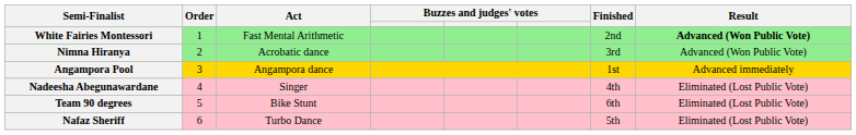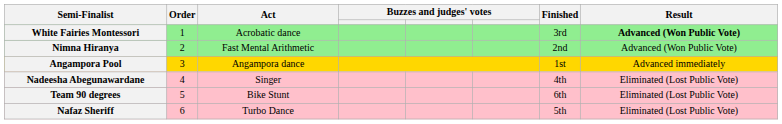 <table class="wikitable plainrowheaders sortable" style="text-align:center;">
 <tr>
 <th scope="col" rowspan="2" class="unsortable" style="width:18em;">Semi-Finalist</th>
 <th scope="col" rowspan="2" style="width:1em;">Order</th>
 <th scope="col" rowspan="2" class="unsortable" style="width:16em;">Act</th>
 <th scope="col" colspan="3" class="unsortable" style="width:24em;">Buzzes and judges' votes</th>
 <th scope="col" rowspan="2" style="width:0.25em;">Finished</th>
 <th scope="col" rowspan="2" style="width:23em;">Result</th>
 </tr>
 <tr>
 <th scope="col" style="width:6em;"></th>
 <th scope="col" style="width:6em;"></th>
 <th scope="col" style="width:6em;"></th>
 </tr>
 <tr bgcolor=lightgreen>
 <th scope="row">White Fairies Montessori</th>
 <td>1</td>
+<td>Acrobatic dance</td>
+<td></td>
+<td></td>
+<td></td>
+<td>3rd</td>
+<td><strong>Advanced (Won Public Vote)</strong></td>
+</tr>
+<tr bgcolor=lightgreen>
+<th scope="row">Nimna Hiranya</th>
+<td>2</td>
 <td>Fast Mental Arithmetic</td>
 <td></td>
 <td></td>
 <td></td>
 <td>2nd</td>
-<td><strong>Advanced (Won Public Vote)</strong></td>
-</tr>
-<tr bgcolor=lightgreen>
-<th scope="row">Nimna Hiranya</th>
-<td>2</td>
-<td>Acrobatic dance</td>
-<td></td>
-<td></td>
-<td></td>
-<td>3rd</td>
 <td>Advanced (Won Public Vote)</td>
 </tr>
 <tr bgcolor=gold>
 <th scope="row">Angampora Pool  </th>
 <td>3</td>
 <td>Angampora dance</td>
 <td colspan="3"></td>
 <td>1st</td>
 <td>Advanced immediately</td>
 </tr>
 <tr bgcolor=pink>
 <th scope="row">Nadeesha Abegunawardane</th>
 <td>4</td>
 <td>Singer</td>
 <td></td>
 <td></td>
 <td></td>
 <td>4th</td>
 <td>Eliminated (Lost Public Vote)</td>
 </tr>
 <tr bgcolor=pink>
 <th scope="row">Team 90 degrees</th>
 <td>5</td>
 <td>Bike Stunt</td>
 <td></td>
 <td></td>
 <td></td>
 <td>6th</td>
 <td>Eliminated (Lost Public Vote)</td>
 </tr>
 <tr bgcolor=pink>
 <th scope="row">Nafaz Sheriff</th>
 <td>6</td>
 <td>Turbo Dance</td>
 <td></td>
 <td></td>
 <td></td>
 <td>5th</td>
 <td>Eliminated (Lost Public Vote)</td>
 </tr>
 </table>
